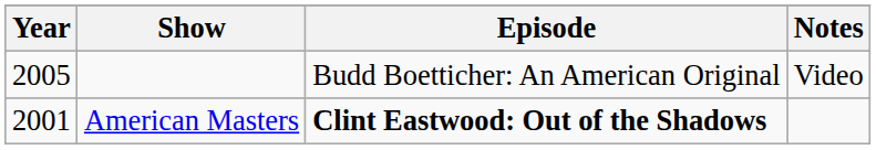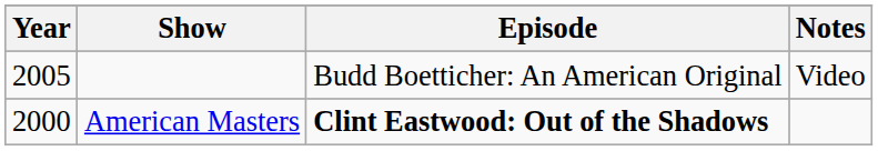 <table class="wikitable sortable">
 <tr bgcolor="#CCCCCC">
 </tr>
 <tr>
 <th>Year</th>
 <th>Show</th>
 <th>Episode</th>
 <th>Notes</th>
 </tr>
 <tr>
 <td>2005</td>
 <td></td>
 <td>Budd Boetticher: An American Original</td>
 <td>Video</td>
 </tr>
 <tr>
-<td>2001</td>
+<td>2000</td>
 <td><a href='#'>American Masters</a></td>
 <td><strong>Clint Eastwood: Out of the Shadows</strong></td>
 <td></td>
 </tr>
 </table>
